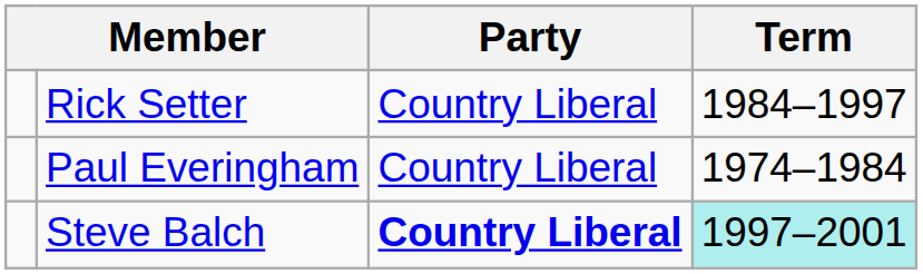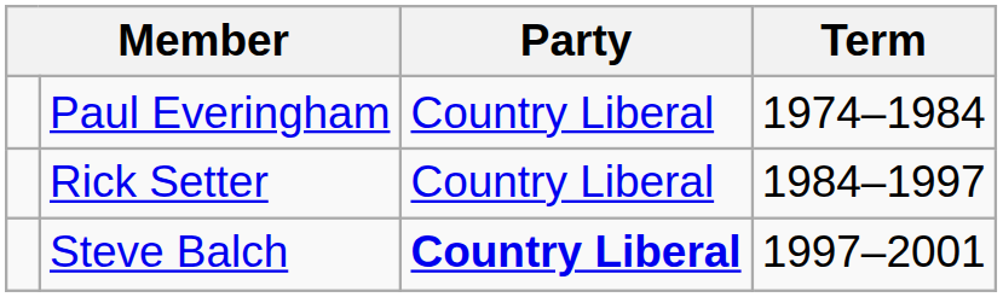 <table class="wikitable">
 <tr>
 <th colspan="2">Member</th>
 <th>Party</th>
 <th>Term</th>
+</tr>
+<tr>
+<td> </td>
+<td><a href='#'>Paul Everingham</a></td>
+<td><a href='#'>Country Liberal</a></td>
+<td>1974–1984</td>
 </tr>
 <tr>
 <td> </td>
 <td><a href='#'>Rick Setter</a></td>
 <td><a href='#'>Country Liberal</a></td>
 <td>1984–1997</td>
 </tr>
 <tr>
 <td> </td>
-<td><a href='#'>Paul Everingham</a></td>
-<td><a href='#'>Country Liberal</a></td>
-<td>1974–1984</td>
-</tr>
-<tr>
-<td> </td>
 <td><a href='#'>Steve Balch</a></td>
 <td><strong><a href='#'>Country Liberal</a></strong></td>
-<td style="background: paleturquoise;">1997–2001</td>
+<td>1997–2001</td>
 </tr>
 </table>
